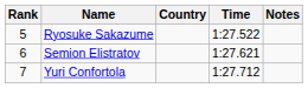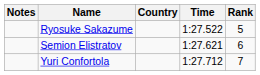 <table class="wikitable sortable" style="text-align:center">
 <tr>
-<th>Rank</th>
+<th>Notes</th>
 <th>Name</th>
 <th>Country</th>
 <th>Time</th>
-<th>Notes</th>
+<th>Rank</th>
 </tr>
 <tr>
-<td>5</td>
+<td></td>
 <td align=left><a href='#'>Ryosuke Sakazume</a></td>
 <td align=left></td>
 <td>1:27.522</td>
-<td></td>
+<td>5</td>
 </tr>
 <tr>
-<td>6</td>
+<td></td>
 <td align=left><a href='#'>Semion Elistratov</a></td>
 <td align=left></td>
 <td>1:27.621</td>
-<td></td>
+<td>6</td>
 </tr>
 <tr>
-<td>7</td>
+<td></td>
 <td align=left><a href='#'>Yuri Confortola</a></td>
 <td align=left></td>
 <td>1:27.712</td>
-<td></td>
+<td>7</td>
 </tr>
 </table>
